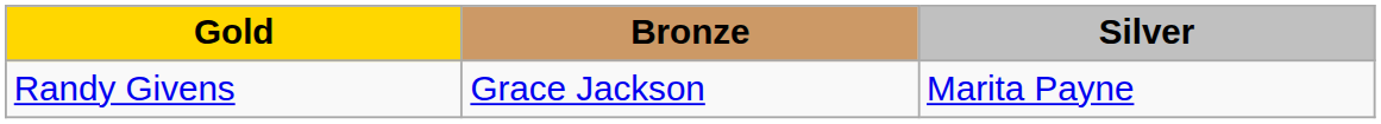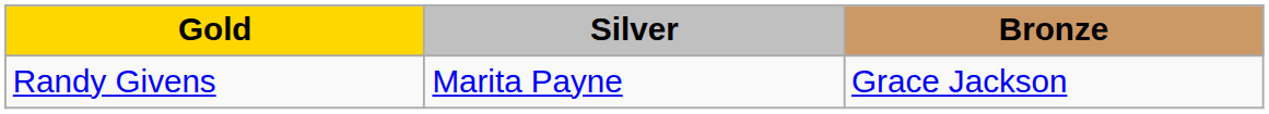 <table class="wikitable" style="text-align:left">
 <tr align="center">
 <td width=200 bgcolor=gold><strong>Gold</strong></td>
+<td width=200 bgcolor=silver><strong>Silver</strong></td>
 <td width=200 bgcolor=CC9966><strong>Bronze</strong></td>
-<td width=200 bgcolor=silver><strong>Silver</strong></td>
 </tr>
 <tr>
 <td><a href='#'>Randy Givens</a><br><em></em></td>
+<td><a href='#'>Marita Payne</a><br><em></em></td>
 <td><a href='#'>Grace Jackson</a><br><em></em></td>
-<td><a href='#'>Marita Payne</a><br><em></em></td>
 </tr>
 </table>
